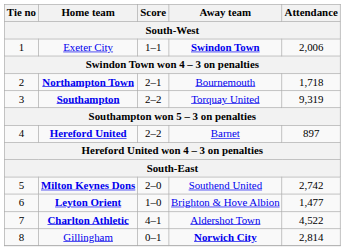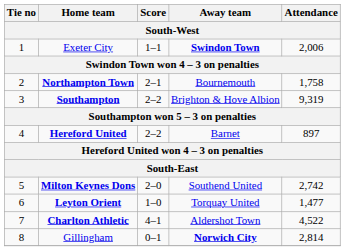 <table class="wikitable" style="text-align: center">
 <tr>
 <th>Tie no</th>
 <th>Home team</th>
 <th>Score</th>
 <th>Away team</th>
 <th>Attendance</th>
 </tr>
 <tr>
 <th colspan=5>South-West</th>
 </tr>
 <tr>
 <td>1</td>
 <td><a href='#'>Exeter City</a></td>
 <td>1–1</td>
 <td><strong><a href='#'>Swindon Town</a></strong></td>
 <td>2,006</td>
 </tr>
 <tr>
 <th colspan="5">Swindon Town won 4 – 3 on penalties</th>
 </tr>
 <tr>
 <td>2</td>
 <td><strong><a href='#'>Northampton Town</a></strong></td>
 <td>2–1</td>
 <td><a href='#'>Bournemouth</a></td>
-<td>1,718</td>
+<td>1,758</td>
 </tr>
 <tr>
 <td>3</td>
 <td><strong><a href='#'>Southampton</a></strong></td>
 <td>2–2</td>
-<td><a href='#'>Torquay United</a></td>
+<td><a href='#'>Brighton & Hove Albion</a></td>
 <td>9,319</td>
 </tr>
 <tr>
 <th colspan="5">Southampton won 5 – 3 on penalties</th>
 </tr>
 <tr>
 <td>4</td>
 <td><strong><a href='#'>Hereford United</a></strong></td>
 <td>2–2</td>
 <td><a href='#'>Barnet</a></td>
 <td>897</td>
 </tr>
 <tr>
 <th colspan="5">Hereford United won 4 – 3 on penalties</th>
 </tr>
 <tr>
 <th colspan=5>South-East</th>
 </tr>
 <tr>
 <td>5</td>
 <td><strong><a href='#'>Milton Keynes Dons</a></strong></td>
 <td>2–0</td>
 <td><a href='#'>Southend United</a></td>
 <td>2,742</td>
 </tr>
 <tr>
 <td>6</td>
 <td><strong><a href='#'>Leyton Orient</a></strong></td>
 <td>1–0</td>
-<td><a href='#'>Brighton & Hove Albion</a></td>
+<td><a href='#'>Torquay United</a></td>
 <td>1,477</td>
 </tr>
 <tr>
 <td>7</td>
 <td><strong><a href='#'>Charlton Athletic</a></strong></td>
 <td>4–1</td>
 <td><a href='#'>Aldershot Town</a></td>
 <td>4,522</td>
 </tr>
 <tr>
 <td>8</td>
 <td><a href='#'>Gillingham</a></td>
 <td>0–1</td>
 <td><strong><a href='#'>Norwich City</a></strong></td>
 <td>2,814</td>
 </tr>
 <tr>
 </tr>
 </table>
